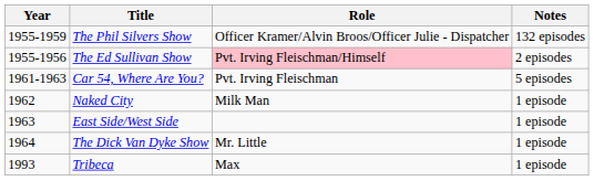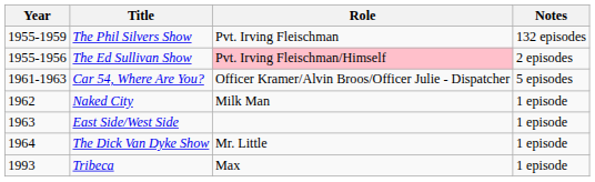 <table class="wikitable">
 <tr>
 <th>Year</th>
 <th>Title</th>
 <th>Role</th>
 <th>Notes</th>
 </tr>
 <tr>
 <td>1955-1959</td>
 <td><em><a href='#'>The Phil Silvers Show</a></em></td>
-<td>Officer Kramer/Alvin Broos/Officer Julie - Dispatcher</td>
+<td>Pvt. Irving Fleischman</td>
 <td>132 episodes</td>
 </tr>
 <tr>
 <td>1955-1956</td>
 <td><em><a href='#'>The Ed Sullivan Show</a></em></td>
 <td style="background: pink;">Pvt. Irving Fleischman/Himself</td>
 <td>2 episodes</td>
 </tr>
 <tr>
 <td>1961-1963</td>
 <td><em><a href='#'>Car 54, Where Are You?</a></em></td>
-<td>Pvt. Irving Fleischman</td>
+<td>Officer Kramer/Alvin Broos/Officer Julie - Dispatcher</td>
 <td>5 episodes</td>
 </tr>
 <tr>
 <td>1962</td>
 <td><em><a href='#'>Naked City</a></em></td>
 <td>Milk Man</td>
 <td>1 episode</td>
 </tr>
 <tr>
 <td>1963</td>
 <td><em><a href='#'>East Side/West Side</a></em></td>
 <td></td>
 <td>1 episode</td>
 </tr>
 <tr>
 <td>1964</td>
 <td><em><a href='#'>The Dick Van Dyke Show</a></em></td>
 <td>Mr. Little</td>
 <td>1 episode</td>
 </tr>
 <tr>
 <td>1993</td>
 <td><em><a href='#'>Tribeca</a></em></td>
 <td>Max</td>
 <td>1 episode</td>
 </tr>
 </table>
